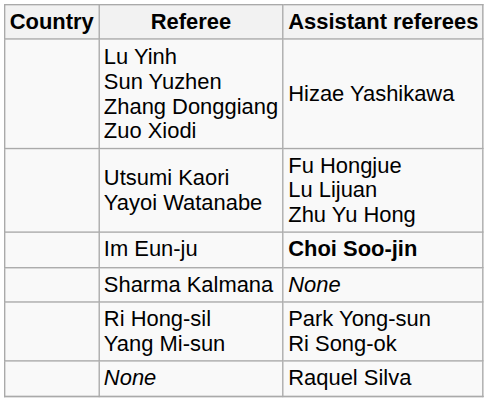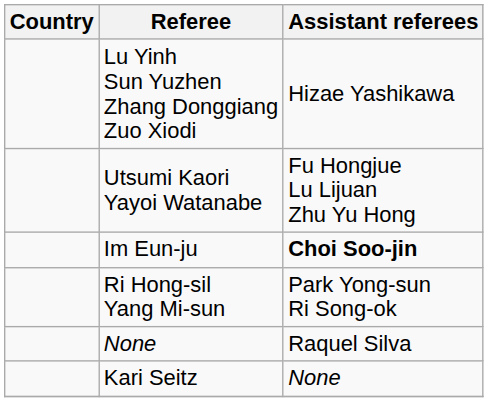 <table class="wikitable">
 <tr>
 <th>Country</th>
 <th>Referee</th>
 <th>Assistant referees</th>
 </tr>
 <tr>
 <td></td>
 <td>Lu Yinh<br>Sun Yuzhen<br>Zhang Donggiang<br>Zuo Xiodi</td>
 <td>Hizae Yashikawa</td>
 </tr>
 <tr>
 <td></td>
 <td>Utsumi Kaori<br>Yayoi Watanabe</td>
 <td>Fu Hongjue<br>Lu Lijuan<br>Zhu Yu Hong</td>
 </tr>
 <tr>
 <td></td>
 <td>Im Eun-ju</td>
 <td><strong>Choi Soo-jin</strong></td>
 </tr>
 <tr>
 <td></td>
-<td>Sharma Kalmana</td>
-<td><em>None</em></td>
-</tr>
-<tr>
-<td></td>
 <td>Ri Hong-sil<br>Yang Mi-sun</td>
 <td>Park Yong-sun<br>Ri Song-ok</td>
 </tr>
 <tr>
 <td></td>
 <td><em>None</em></td>
 <td>Raquel Silva</td>
 </tr>
 <tr>
+<td></td>
+<td>Kari Seitz</td>
+<td><em>None</em></td>
+</tr>
+<tr>
 </tr>
 </table>
